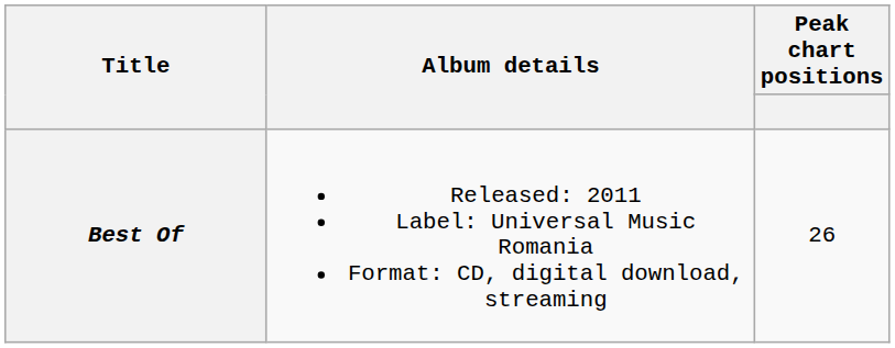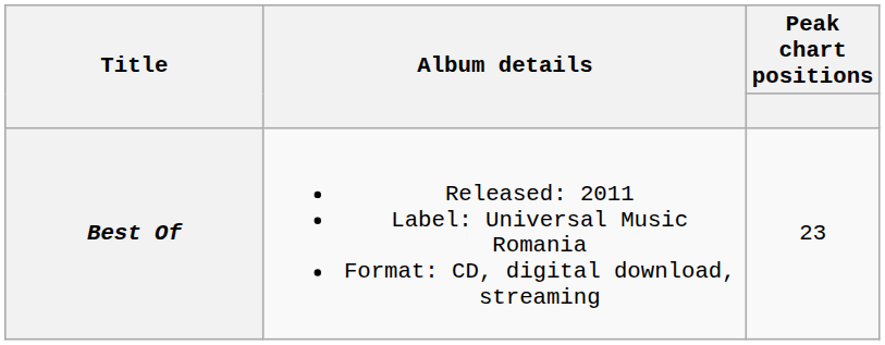 <table class="wikitable plainrowheaders" style="text-align:center;">
 <tr>
 <th scope="col" rowspan="2" style="width:11em;">Title</th>
 <th scope="col" rowspan="2" style="width:21em;">Album details</th>
 <th scope="col" colspan="1">Peak chart positions</th>
 </tr>
 <tr>
 <th scope="col" style="width:2.5em;font-size:90%;"><a href='#'></a><br></th>
 </tr>
 <tr>
 <th scope="row"><em>Best Of</em></th>
 <td><br><ul><li>Released: 2011</li><li>Label: Universal Music Romania</li><li>Format: CD, digital download, streaming</li></ul></td>
-<td>26</td>
+<td>23</td>
 </tr>
 </table>
